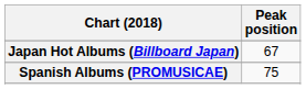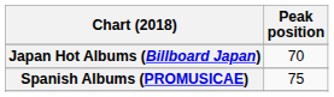 <table class="wikitable sortable plainrowheaders" style="text-align:center">
 <tr>
 <th scope="col">Chart (2018)</th>
 <th scope="col">Peak<br> position</th>
 </tr>
 <tr>
 </tr>
 <tr>
 </tr>
 <tr>
 </tr>
 <tr>
 </tr>
 <tr>
 </tr>
 <tr>
 <th scope="row">Japan Hot Albums (<em><a href='#'>Billboard Japan</a></em>)</th>
-<td>67</td>
+<td>70</td>
 </tr>
 <tr>
 </tr>
 <tr>
 </tr>
 <tr>
 <th scope="row">Spanish Albums (<a href='#'>PROMUSICAE</a>)</th>
 <td>75</td>
 </tr>
 <tr>
 </tr>
 <tr>
 </tr>
 </table>
